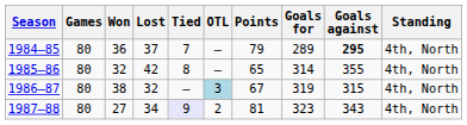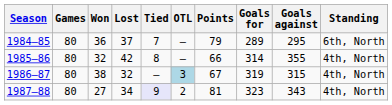 <table class="wikitable" style="text-align:center">
 <tr>
 <th><a href='#'>Season</a></th>
 <th>Games</th>
 <th>Won</th>
 <th>Lost</th>
 <th>Tied</th>
 <th>OTL</th>
 <th>Points</th>
 <th>Goals<br>for</th>
 <th>Goals<br>against</th>
 <th>Standing</th>
 </tr>
 <tr>
 <td><a href='#'>1984–85</a></td>
 <td>80</td>
 <td>36</td>
 <td>37</td>
 <td>7</td>
 <td>—</td>
 <td>79</td>
 <td>289</td>
-<td><strong>295</strong></td>
-<td>4th, North</td>
+<td>295</td>
+<td>6th, North</td>
 </tr>
 <tr>
 <td><a href='#'>1985–86</a></td>
 <td>80</td>
 <td>32</td>
 <td>42</td>
 <td>8</td>
 <td>—</td>
-<td>65</td>
+<td>66</td>
 <td>314</td>
 <td>355</td>
 <td>4th, North</td>
 </tr>
 <tr>
 <td><a href='#'>1986–87</a></td>
 <td>80</td>
 <td>38</td>
 <td>32</td>
 <td>—</td>
 <td style="background: lightblue;">3</td>
 <td>67</td>
 <td>319</td>
 <td>315</td>
 <td>4th, North</td>
 </tr>
 <tr>
 <td><a href='#'>1987–88</a></td>
 <td>80</td>
 <td>27</td>
 <td>34</td>
 <td style="background: lavender;">9</td>
 <td>2</td>
 <td>81</td>
 <td>323</td>
 <td>343</td>
 <td>4th, North</td>
 </tr>
 </table>
